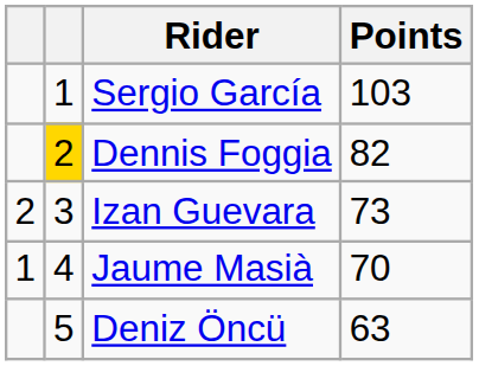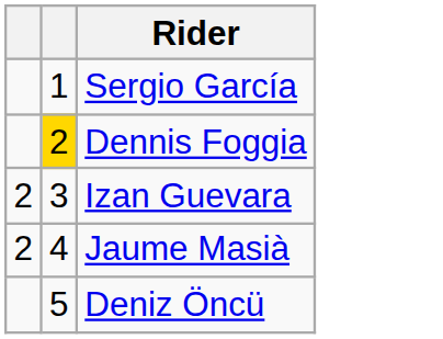 <table class="wikitable" style="font-size: 85%;">
 <tr>
 <th></th>
 <th></th>
 <th>Rider</th>
-<th>Points</th>
 </tr>
 <tr>
 <td></td>
 <td align=center>1</td>
 <td> <a href='#'>Sergio García</a></td>
-<td align=left>103</td>
 </tr>
 <tr>
 <td></td>
 <td align=center style="background: gold;">2</td>
 <td> <a href='#'>Dennis Foggia</a></td>
-<td align=left>82</td>
 </tr>
 <tr>
 <td> 2</td>
 <td align=center>3</td>
 <td> <a href='#'>Izan Guevara</a></td>
-<td align=left>73</td>
 </tr>
 <tr>
-<td> 1</td>
+<td> 2</td>
 <td align=center>4</td>
 <td> <a href='#'>Jaume Masià</a></td>
-<td align=left>70</td>
 </tr>
 <tr>
 <td></td>
 <td align=center>5</td>
 <td> <a href='#'>Deniz Öncü</a></td>
-<td align=left>63</td>
 </tr>
 </table>
